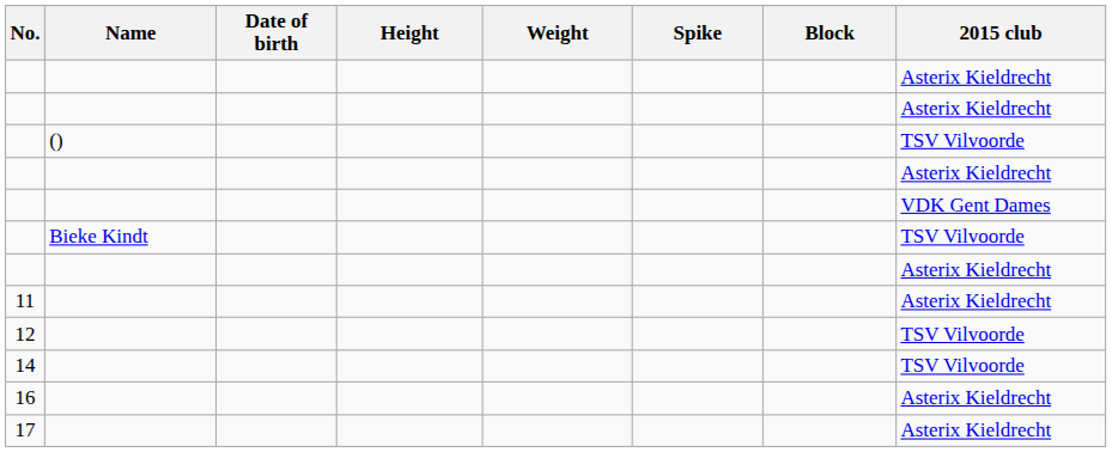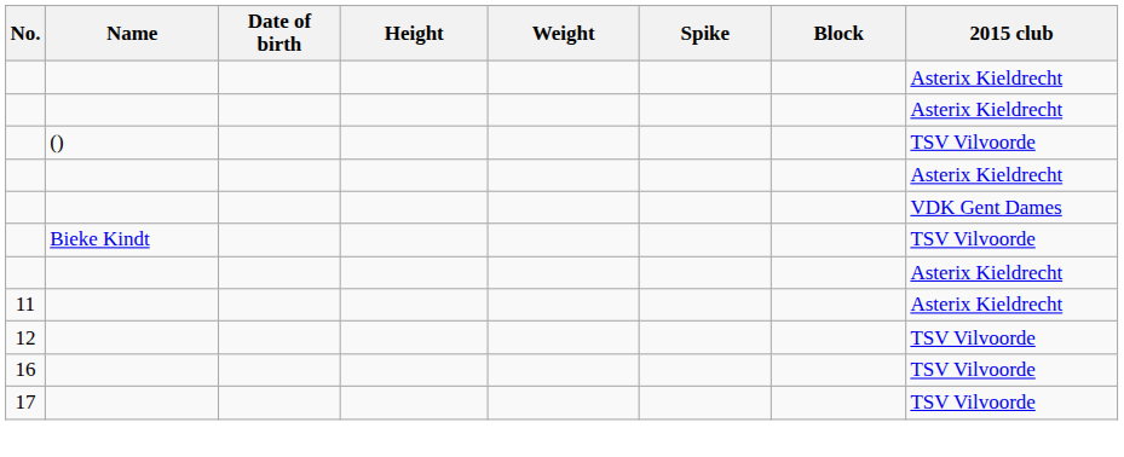 <table class="wikitable sortable" style="text-align:center;">
 <tr>
 <th>No.</th>
 <th style="width:14em">Name</th>
 <th style="width:9em">Date of birth</th>
 <th style="width:11em">Height</th>
 <th style="width:11em">Weight</th>
 <th style="width:10em">Spike</th>
 <th style="width:10em">Block</th>
 <th style="width:16em">2015 club</th>
 </tr>
 <tr>
 <td></td>
 <td align=left></td>
 <td align=right></td>
 <td></td>
 <td></td>
 <td></td>
 <td></td>
 <td align=left> <a href='#'>Asterix Kieldrecht</a></td>
 </tr>
 <tr>
 <td></td>
 <td align=left></td>
 <td align=right></td>
 <td></td>
 <td></td>
 <td></td>
 <td></td>
 <td align=left> <a href='#'>Asterix Kieldrecht</a></td>
 </tr>
 <tr>
 <td></td>
 <td align=left> ()</td>
 <td align=right></td>
 <td></td>
 <td></td>
 <td></td>
 <td></td>
 <td align=left> <a href='#'>TSV Vilvoorde</a></td>
 </tr>
 <tr>
 <td></td>
 <td align=left></td>
 <td align=right></td>
 <td></td>
 <td></td>
 <td></td>
 <td></td>
 <td align=left> <a href='#'>Asterix Kieldrecht</a></td>
 </tr>
 <tr>
 <td></td>
 <td align=left></td>
 <td align=right></td>
 <td></td>
 <td></td>
 <td></td>
 <td></td>
 <td align=left> <a href='#'>VDK Gent Dames</a></td>
 </tr>
 <tr>
 <td></td>
 <td align=left><a href='#'>Bieke Kindt</a></td>
 <td align=right></td>
 <td></td>
 <td></td>
 <td></td>
 <td></td>
 <td align=left> <a href='#'>TSV Vilvoorde</a></td>
 </tr>
 <tr>
 <td></td>
 <td align=left></td>
 <td align=right></td>
 <td></td>
 <td></td>
 <td></td>
 <td></td>
 <td align=left> <a href='#'>Asterix Kieldrecht</a></td>
 </tr>
 <tr>
 <td>11</td>
 <td align=left></td>
 <td align=right></td>
 <td></td>
 <td></td>
 <td></td>
 <td></td>
 <td align=left> <a href='#'>Asterix Kieldrecht</a></td>
 </tr>
 <tr>
 <td>12</td>
 <td align=left></td>
 <td align=right></td>
 <td></td>
 <td></td>
 <td></td>
 <td></td>
 <td align=left> <a href='#'>TSV Vilvoorde</a></td>
 </tr>
 <tr>
-<td>14</td>
+<td>16</td>
 <td align=left></td>
 <td align=right></td>
 <td></td>
 <td></td>
 <td></td>
 <td></td>
 <td align=left> <a href='#'>TSV Vilvoorde</a></td>
 </tr>
 <tr>
-<td>16</td>
-<td align=left></td>
-<td align=right></td>
-<td></td>
-<td></td>
-<td></td>
-<td></td>
-<td align=left> <a href='#'>Asterix Kieldrecht</a></td>
-</tr>
-<tr>
 <td>17</td>
 <td align=left></td>
 <td align=right></td>
 <td></td>
 <td></td>
 <td></td>
 <td></td>
-<td align=left> <a href='#'>Asterix Kieldrecht</a></td>
+<td align=left> <a href='#'>TSV Vilvoorde</a></td>
 </tr>
 </table>
